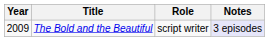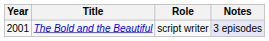 <table class="wikitable">
 <tr>
 <th>Year</th>
 <th>Title</th>
 <th>Role</th>
 <th>Notes</th>
 </tr>
 <tr>
-<td>2009</td>
+<td>2001</td>
 <td><em><a href='#'>The Bold and the Beautiful</a></em></td>
 <td>script writer</td>
 <td style="background: lavender;">3 episodes</td>
 </tr>
 </table>
